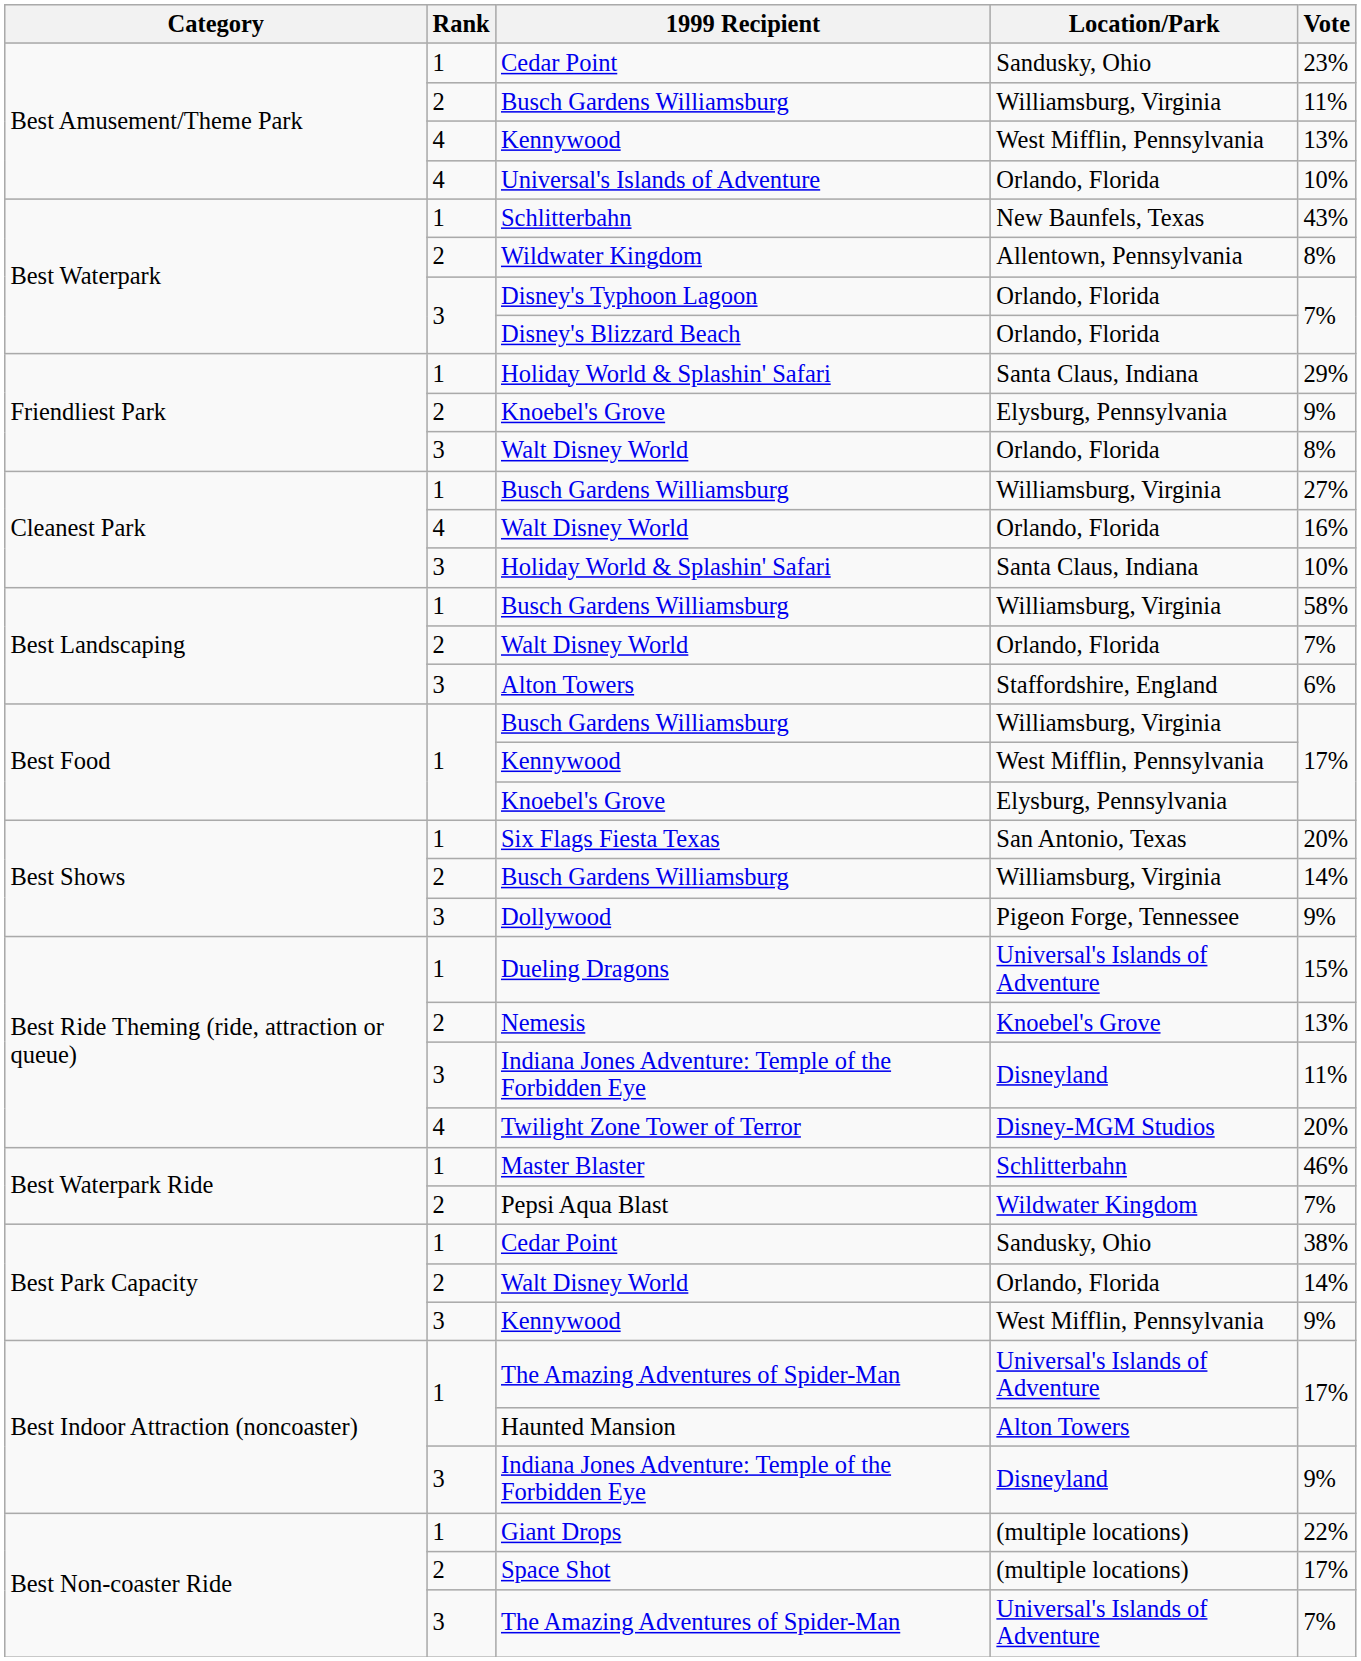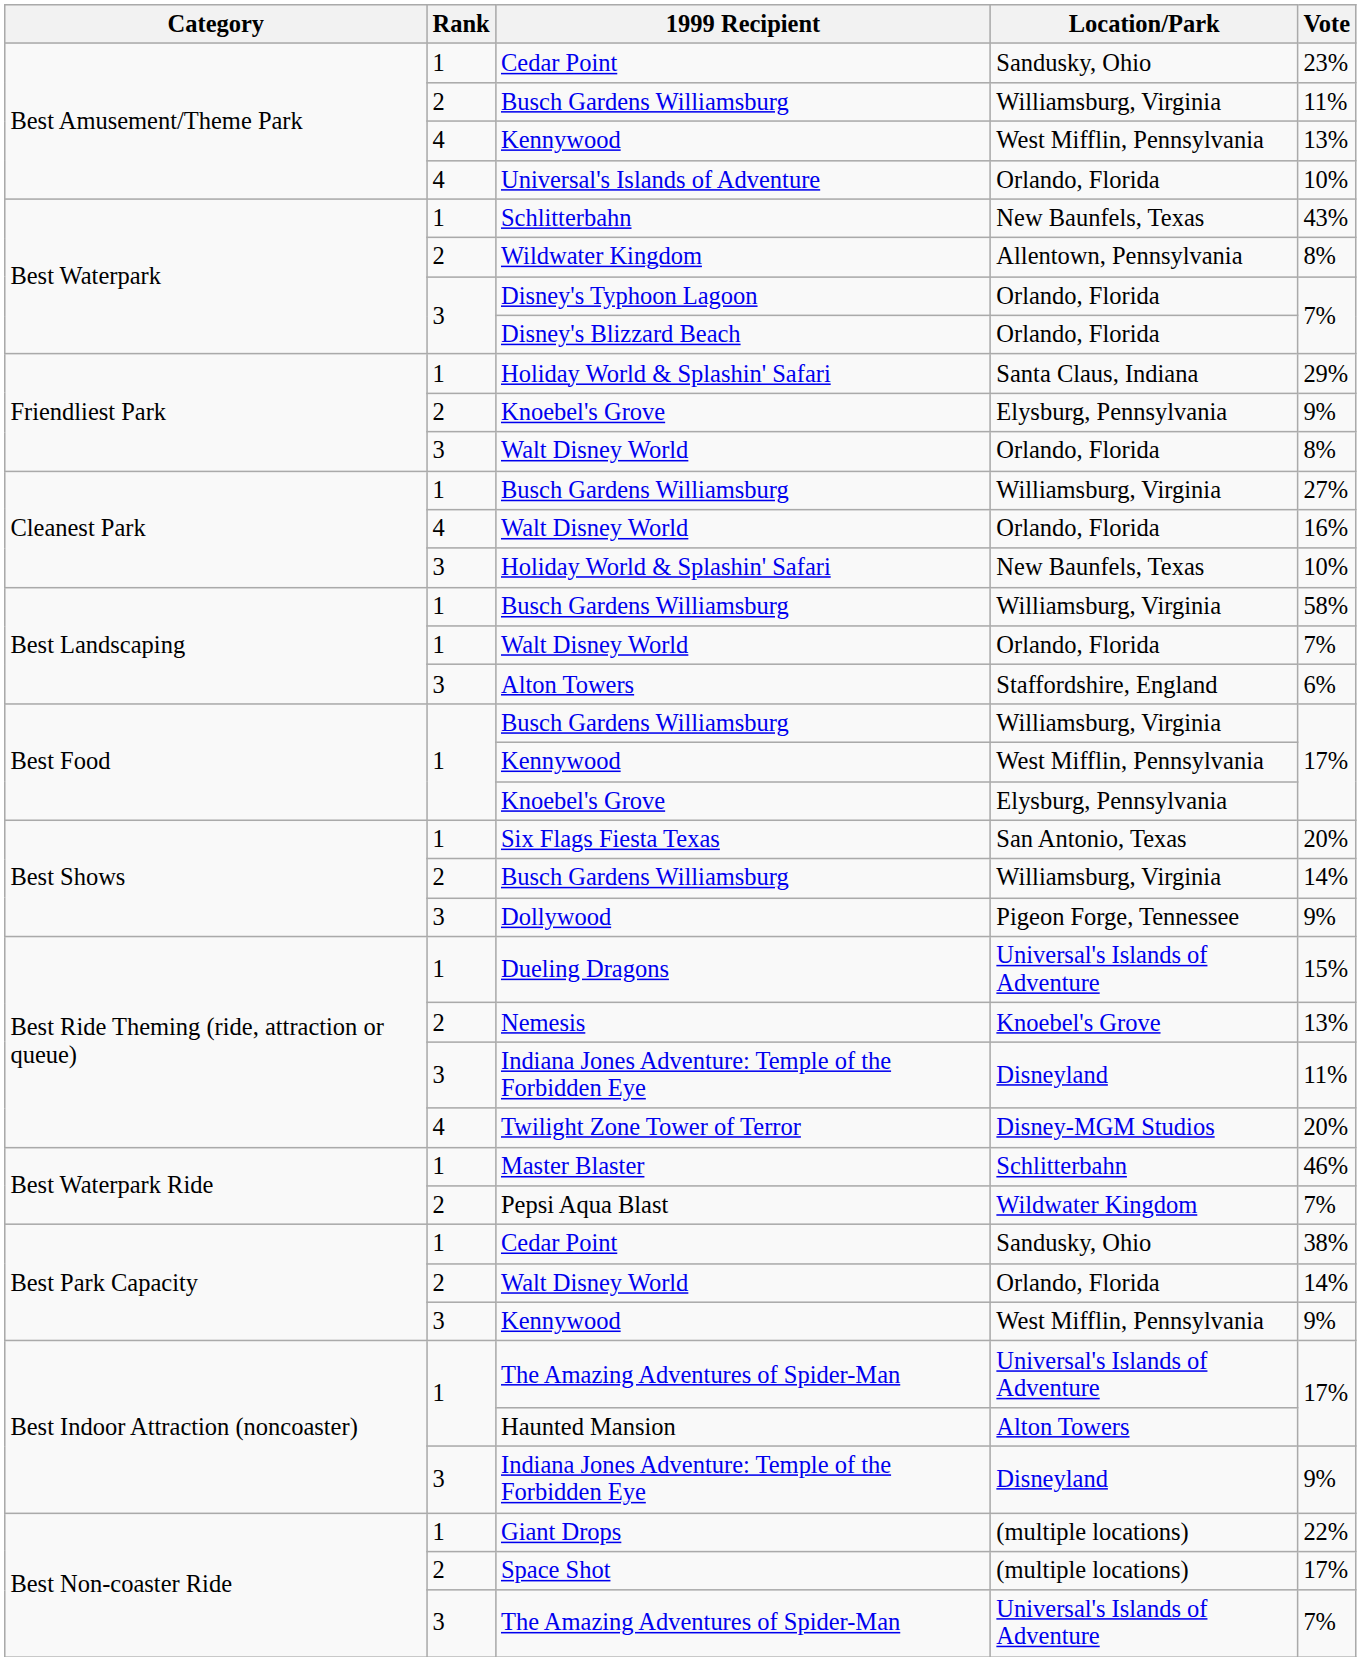 <table class= "wikitable sortable" style="margin:1em auto;">
 <tr>
 <th>Category</th>
 <th>Rank</th>
 <th>1999 Recipient</th>
 <th>Location/Park</th>
 <th>Vote</th>
 </tr>
 <tr>
 <td rowspan="4">Best Amusement/Theme Park</td>
 <td>1</td>
 <td><a href='#'>Cedar Point</a></td>
 <td>Sandusky, Ohio</td>
 <td>23%</td>
 </tr>
 <tr>
 <td>2</td>
 <td><a href='#'>Busch Gardens Williamsburg</a></td>
 <td>Williamsburg, Virginia</td>
 <td>11%</td>
 </tr>
 <tr>
 <td>4</td>
 <td><a href='#'>Kennywood</a></td>
 <td>West Mifflin, Pennsylvania</td>
 <td>13%</td>
 </tr>
 <tr>
 <td>4</td>
 <td><a href='#'>Universal's Islands of Adventure</a></td>
 <td>Orlando, Florida</td>
 <td>10%</td>
 </tr>
 <tr>
 <td rowspan="4">Best Waterpark</td>
 <td>1</td>
 <td><a href='#'>Schlitterbahn</a></td>
 <td>New Baunfels, Texas</td>
 <td>43%</td>
 </tr>
 <tr>
 <td>2</td>
 <td><a href='#'>Wildwater Kingdom</a></td>
 <td>Allentown, Pennsylvania</td>
 <td>8%</td>
 </tr>
 <tr>
 <td rowspan="2">3</td>
 <td><a href='#'>Disney's Typhoon Lagoon</a></td>
 <td>Orlando, Florida</td>
 <td rowspan="2">7%</td>
 </tr>
 <tr>
 <td><a href='#'>Disney's Blizzard Beach</a></td>
 <td>Orlando, Florida</td>
 </tr>
 <tr>
 <td rowspan="3">Friendliest Park</td>
 <td>1</td>
 <td><a href='#'>Holiday World & Splashin' Safari</a></td>
 <td>Santa Claus, Indiana</td>
 <td>29%</td>
 </tr>
 <tr>
 <td>2</td>
 <td><a href='#'>Knoebel's Grove</a></td>
 <td>Elysburg, Pennsylvania</td>
 <td>9%</td>
 </tr>
 <tr>
 <td>3</td>
 <td><a href='#'>Walt Disney World</a></td>
 <td>Orlando, Florida</td>
 <td>8%</td>
 </tr>
 <tr>
 <td rowspan="3">Cleanest Park</td>
 <td>1</td>
 <td><a href='#'>Busch Gardens Williamsburg</a></td>
 <td>Williamsburg, Virginia</td>
 <td>27%</td>
 </tr>
 <tr>
 <td>4</td>
 <td><a href='#'>Walt Disney World</a></td>
 <td>Orlando, Florida</td>
 <td>16%</td>
 </tr>
 <tr>
 <td>3</td>
 <td><a href='#'>Holiday World & Splashin' Safari</a></td>
-<td>Santa Claus, Indiana</td>
+<td>New Baunfels, Texas</td>
 <td>10%</td>
 </tr>
 <tr>
 <td rowspan="3">Best Landscaping</td>
 <td>1</td>
 <td><a href='#'>Busch Gardens Williamsburg</a></td>
 <td>Williamsburg, Virginia</td>
 <td>58%</td>
 </tr>
 <tr>
-<td>2</td>
+<td>1</td>
 <td><a href='#'>Walt Disney World</a></td>
 <td>Orlando, Florida</td>
 <td>7%</td>
 </tr>
 <tr>
 <td>3</td>
 <td><a href='#'>Alton Towers</a></td>
 <td>Staffordshire, England</td>
 <td>6%</td>
 </tr>
 <tr>
 <td rowspan="3">Best Food</td>
 <td rowspan="3">1</td>
 <td><a href='#'>Busch Gardens Williamsburg</a></td>
 <td>Williamsburg, Virginia</td>
 <td rowspan="3">17%</td>
 </tr>
 <tr>
 <td><a href='#'>Kennywood</a></td>
 <td>West Mifflin, Pennsylvania</td>
 </tr>
 <tr>
 <td><a href='#'>Knoebel's Grove</a></td>
 <td>Elysburg, Pennsylvania</td>
 </tr>
 <tr>
 <td rowspan="3">Best Shows</td>
 <td>1</td>
 <td><a href='#'>Six Flags Fiesta Texas</a></td>
 <td>San Antonio, Texas</td>
 <td>20%</td>
 </tr>
 <tr>
 <td>2</td>
 <td><a href='#'>Busch Gardens Williamsburg</a></td>
 <td>Williamsburg, Virginia</td>
 <td>14%</td>
 </tr>
 <tr>
 <td>3</td>
 <td><a href='#'>Dollywood</a></td>
 <td>Pigeon Forge, Tennessee</td>
 <td>9%</td>
 </tr>
 <tr>
 <td rowspan="4">Best Ride Theming (ride, attraction or queue)</td>
 <td>1</td>
 <td><a href='#'>Dueling Dragons</a></td>
 <td><a href='#'>Universal's Islands of Adventure</a></td>
 <td>15%</td>
 </tr>
 <tr>
 <td>2</td>
 <td><a href='#'>Nemesis</a></td>
 <td><a href='#'>Knoebel's Grove</a></td>
 <td>13%</td>
 </tr>
 <tr>
 <td>3</td>
 <td><a href='#'>Indiana Jones Adventure: Temple of the Forbidden Eye</a></td>
 <td><a href='#'>Disneyland</a></td>
 <td>11%</td>
 </tr>
 <tr>
 <td>4</td>
 <td><a href='#'>Twilight Zone Tower of Terror</a></td>
 <td><a href='#'>Disney-MGM Studios</a></td>
 <td>20%</td>
 </tr>
 <tr>
 <td rowspan="2">Best Waterpark Ride</td>
 <td>1</td>
 <td><a href='#'>Master Blaster</a></td>
 <td><a href='#'>Schlitterbahn</a></td>
 <td>46%</td>
 </tr>
 <tr>
 <td>2</td>
 <td>Pepsi Aqua Blast</td>
 <td><a href='#'>Wildwater Kingdom</a></td>
 <td>7%</td>
 </tr>
 <tr>
 <td rowspan="3">Best Park Capacity</td>
 <td>1</td>
 <td><a href='#'>Cedar Point</a></td>
 <td>Sandusky, Ohio</td>
 <td>38%</td>
 </tr>
 <tr>
 <td>2</td>
 <td><a href='#'>Walt Disney World</a></td>
 <td>Orlando, Florida</td>
 <td>14%</td>
 </tr>
 <tr>
 <td>3</td>
 <td><a href='#'>Kennywood</a></td>
 <td>West Mifflin, Pennsylvania</td>
 <td>9%</td>
 </tr>
 <tr>
 <td rowspan="3">Best Indoor Attraction (noncoaster)</td>
 <td rowspan="2">1</td>
 <td><a href='#'>The Amazing Adventures of Spider-Man</a></td>
 <td><a href='#'>Universal's Islands of Adventure</a></td>
 <td rowspan="2">17%</td>
 </tr>
 <tr>
 <td>Haunted Mansion</td>
 <td><a href='#'>Alton Towers</a></td>
 </tr>
 <tr>
 <td>3</td>
 <td><a href='#'>Indiana Jones Adventure: Temple of the Forbidden Eye</a></td>
 <td><a href='#'>Disneyland</a></td>
 <td>9%</td>
 </tr>
 <tr>
 <td rowspan="3">Best Non-coaster Ride</td>
 <td>1</td>
 <td><a href='#'>Giant Drops</a></td>
 <td>(multiple locations)</td>
 <td>22%</td>
 </tr>
 <tr>
 <td>2</td>
 <td><a href='#'>Space Shot</a></td>
 <td>(multiple locations)</td>
 <td>17%</td>
 </tr>
 <tr>
 <td>3</td>
 <td><a href='#'>The Amazing Adventures of Spider-Man</a></td>
 <td><a href='#'>Universal's Islands of Adventure</a></td>
 <td>7%</td>
 </tr>
 </table>
